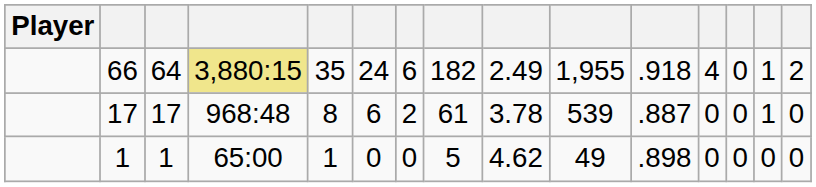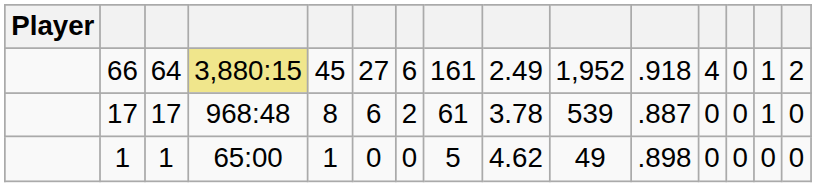 <table class="wikitable sortable" style="text-align:center;">
 <tr>
 <th>Player</th>
 <th></th>
 <th></th>
 <th></th>
 <th></th>
 <th></th>
 <th></th>
 <th></th>
 <th></th>
 <th></th>
 <th></th>
 <th></th>
 <th></th>
 <th></th>
 <th></th>
 </tr>
 <tr>
 <td></td>
 <td>66</td>
 <td>64</td>
 <td style="background: khaki;">3,880:15</td>
-<td>35</td>
-<td>24</td>
+<td>45</td>
+<td>27</td>
 <td>6</td>
-<td>182</td>
+<td>161</td>
 <td>2.49</td>
-<td>1,955</td>
+<td>1,952</td>
 <td>.918</td>
 <td>4</td>
 <td>0</td>
 <td>1</td>
 <td>2</td>
 </tr>
 <tr>
 <td></td>
 <td>17</td>
 <td>17</td>
 <td>968:48</td>
 <td>8</td>
 <td>6</td>
 <td>2</td>
 <td>61</td>
 <td>3.78</td>
 <td>539</td>
 <td>.887</td>
 <td>0</td>
 <td>0</td>
 <td>1</td>
 <td>0</td>
 </tr>
 <tr>
 <td></td>
 <td>1</td>
 <td>1</td>
 <td>65:00</td>
 <td>1</td>
 <td>0</td>
 <td>0</td>
 <td>5</td>
 <td>4.62</td>
 <td>49</td>
 <td>.898</td>
 <td>0</td>
 <td>0</td>
 <td>0</td>
 <td>0</td>
 </tr>
 </table>
